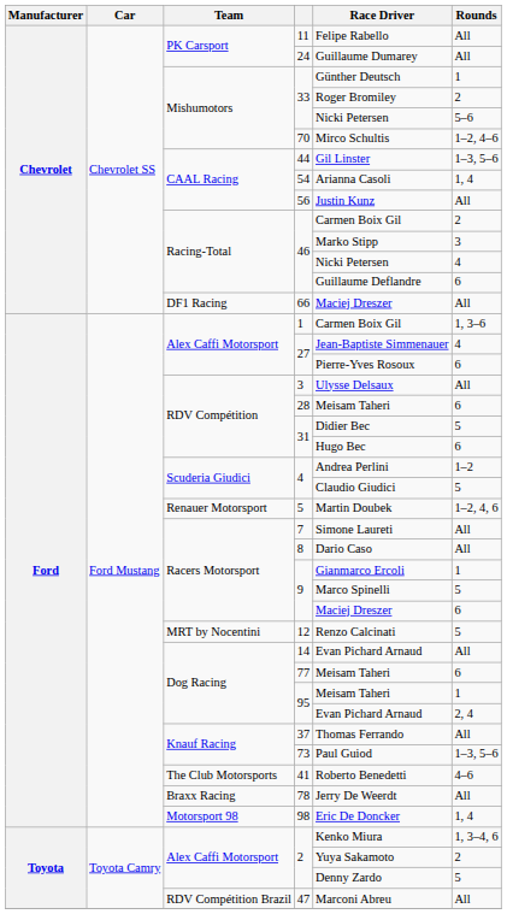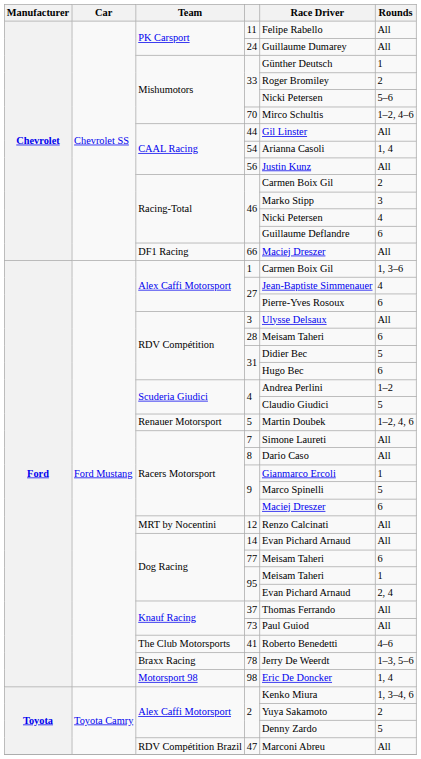 <table class="wikitable" style="font-size: 85%">
 <tr>
 <th>Manufacturer</th>
 <th>Car</th>
 <th>Team</th>
 <th></th>
 <th>Race Driver</th>
 <th>Rounds</th>
 </tr>
 <tr>
 <th rowspan=14><a href='#'>Chevrolet</a></th>
 <td rowspan=14><a href='#'>Chevrolet SS</a></td>
 <td rowspan=2> <a href='#'>PK Carsport</a></td>
 <td>11</td>
 <td> Felipe Rabello</td>
 <td>All</td>
 </tr>
 <tr>
 <td>24</td>
 <td> Guillaume Dumarey</td>
 <td>All</td>
 </tr>
 <tr>
 <td rowspan=4> Mishumotors</td>
 <td rowspan=3>33</td>
 <td> Günther Deutsch</td>
 <td>1</td>
 </tr>
 <tr>
 <td> Roger Bromiley</td>
 <td>2</td>
 </tr>
 <tr>
 <td> Nicki Petersen</td>
 <td>5–6</td>
 </tr>
 <tr>
 <td>70</td>
 <td> Mirco Schultis</td>
 <td>1–2, 4–6</td>
 </tr>
 <tr>
 <td rowspan=3> <a href='#'>CAAL Racing</a></td>
 <td>44</td>
 <td> <a href='#'>Gil Linster</a></td>
-<td>1–3, 5–6</td>
+<td>All</td>
 </tr>
 <tr>
 <td>54</td>
 <td> Arianna Casoli</td>
 <td>1, 4</td>
 </tr>
 <tr>
 <td>56</td>
 <td> <a href='#'>Justin Kunz</a></td>
 <td>All</td>
 </tr>
 <tr>
 <td rowspan=4> Racing-Total</td>
 <td rowspan=4>46</td>
 <td> Carmen Boix Gil</td>
 <td>2</td>
 </tr>
 <tr>
 <td> Marko Stipp</td>
 <td>3</td>
 </tr>
 <tr>
 <td> Nicki Petersen</td>
 <td>4</td>
 </tr>
 <tr>
 <td> Guillaume Deflandre</td>
 <td>6</td>
 </tr>
 <tr>
 <td> DF1 Racing</td>
 <td>66</td>
 <td> <a href='#'>Maciej Dreszer</a></td>
 <td>All</td>
 </tr>
 <tr>
 <th rowspan=25><a href='#'>Ford</a></th>
 <td rowspan=25><a href='#'>Ford Mustang</a></td>
 <td rowspan=3> <a href='#'>Alex Caffi Motorsport</a></td>
 <td>1</td>
 <td> Carmen Boix Gil</td>
 <td>1, 3–6</td>
 </tr>
 <tr>
 <td rowspan=2>27</td>
 <td> <a href='#'>Jean-Baptiste Simmenauer</a></td>
 <td>4</td>
 </tr>
 <tr>
 <td> Pierre-Yves Rosoux</td>
 <td>6</td>
 </tr>
 <tr>
 <td rowspan=4> RDV Compétition</td>
 <td>3</td>
 <td> <a href='#'>Ulysse Delsaux</a></td>
 <td>All</td>
 </tr>
 <tr>
 <td>28</td>
 <td> Meisam Taheri</td>
 <td>6</td>
 </tr>
 <tr>
 <td rowspan=2>31</td>
 <td> Didier Bec</td>
 <td>5</td>
 </tr>
 <tr>
 <td> Hugo Bec</td>
 <td>6</td>
 </tr>
 <tr>
 <td rowspan=2> <a href='#'>Scuderia Giudici</a></td>
 <td rowspan=2>4</td>
 <td> Andrea Perlini</td>
 <td>1–2</td>
 </tr>
 <tr>
 <td> Claudio Giudici</td>
 <td>5</td>
 </tr>
 <tr>
 <td> Renauer Motorsport</td>
 <td>5</td>
 <td> Martin Doubek</td>
 <td>1–2, 4, 6</td>
 </tr>
 <tr>
 <td rowspan=5> Racers Motorsport</td>
 <td>7</td>
 <td> Simone Laureti</td>
 <td>All</td>
 </tr>
 <tr>
 <td>8</td>
 <td> Dario Caso</td>
 <td>All</td>
 </tr>
 <tr>
 <td rowspan=3>9</td>
 <td> <a href='#'>Gianmarco Ercoli</a></td>
 <td>1</td>
 </tr>
 <tr>
 <td> Marco Spinelli</td>
 <td>5</td>
 </tr>
 <tr>
 <td> <a href='#'>Maciej Dreszer</a></td>
 <td>6</td>
 </tr>
 <tr>
 <td> MRT by Nocentini</td>
 <td>12</td>
 <td> Renzo Calcinati</td>
-<td>5</td>
+<td>All</td>
 </tr>
 <tr>
 <td rowspan=4> Dog Racing</td>
 <td>14</td>
 <td> Evan Pichard Arnaud</td>
 <td>All</td>
 </tr>
 <tr>
 <td>77</td>
 <td> Meisam Taheri</td>
 <td>6</td>
 </tr>
 <tr>
 <td rowspan=2>95</td>
 <td> Meisam Taheri</td>
 <td>1</td>
 </tr>
 <tr>
 <td> Evan Pichard Arnaud</td>
 <td>2, 4</td>
 </tr>
 <tr>
 <td rowspan=2> <a href='#'>Knauf Racing</a></td>
 <td>37</td>
 <td> Thomas Ferrando</td>
 <td>All</td>
 </tr>
 <tr>
 <td>73</td>
 <td> Paul Guiod</td>
-<td>1–3, 5–6</td>
+<td>All</td>
 </tr>
 <tr>
 <td> The Club Motorsports</td>
 <td>41</td>
 <td> Roberto Benedetti</td>
 <td>4–6</td>
 </tr>
 <tr>
 <td> Braxx Racing</td>
 <td>78</td>
 <td> Jerry De Weerdt</td>
-<td>All</td>
+<td>1–3, 5–6</td>
 </tr>
 <tr>
 <td> <a href='#'>Motorsport 98</a></td>
 <td>98</td>
 <td> <a href='#'>Eric De Doncker</a></td>
 <td>1, 4</td>
 </tr>
 <tr>
 <th rowspan=4><a href='#'>Toyota</a></th>
 <td rowspan=4><a href='#'>Toyota Camry</a></td>
 <td rowspan=3> <a href='#'>Alex Caffi Motorsport</a></td>
 <td rowspan=3>2</td>
 <td> Kenko Miura</td>
 <td>1, 3–4, 6</td>
 </tr>
 <tr>
 <td> Yuya Sakamoto</td>
 <td>2</td>
 </tr>
 <tr>
 <td> Denny Zardo</td>
 <td>5</td>
 </tr>
 <tr>
 <td> RDV Compétition Brazil</td>
 <td>47</td>
 <td> Marconi Abreu</td>
 <td>All</td>
 </tr>
 <tr>
 </tr>
 </table>
